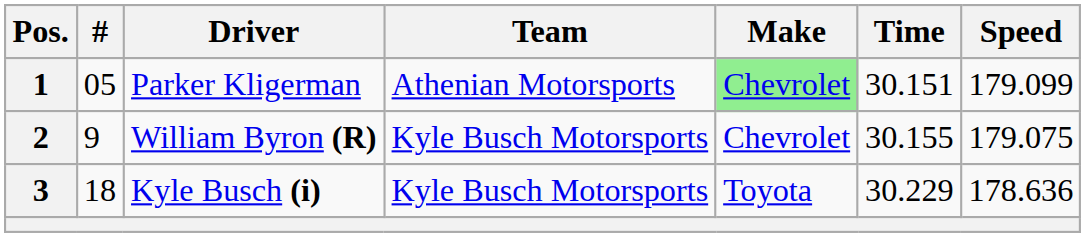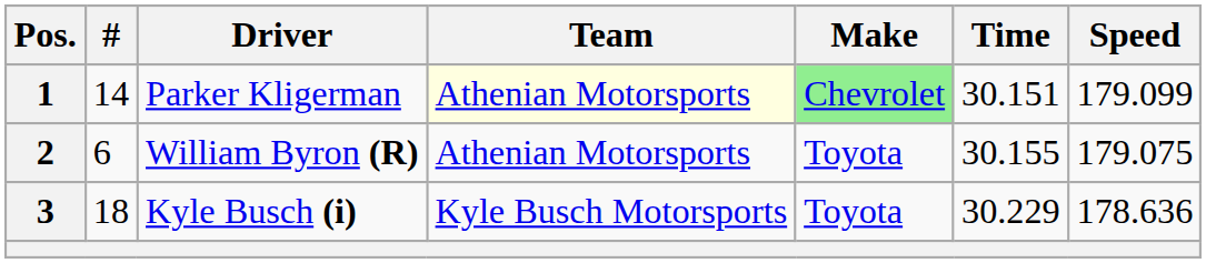 <table class="wikitable" style="font-size:95%">
 <tr>
 <th>Pos.</th>
 <th>#</th>
 <th>Driver</th>
 <th>Team</th>
 <th>Make</th>
 <th>Time</th>
 <th>Speed</th>
 </tr>
 <tr>
 <th>1</th>
-<td>05</td>
+<td>14</td>
 <td><a href='#'>Parker Kligerman</a></td>
-<td><a href='#'>Athenian Motorsports</a></td>
+<td style="background: lightyellow;"><a href='#'>Athenian Motorsports</a></td>
 <td style="background: lightgreen;"><a href='#'>Chevrolet</a></td>
 <td>30.151</td>
 <td>179.099</td>
 </tr>
 <tr>
 <th>2</th>
-<td>9</td>
+<td>6</td>
 <td><a href='#'>William Byron</a> <strong>(R)</strong></td>
-<td><a href='#'>Kyle Busch Motorsports</a></td>
-<td><a href='#'>Chevrolet</a></td>
+<td><a href='#'>Athenian Motorsports</a></td>
+<td><a href='#'>Toyota</a></td>
 <td>30.155</td>
 <td>179.075</td>
 </tr>
 <tr>
 <th>3</th>
 <td>18</td>
 <td><a href='#'>Kyle Busch</a> <strong>(i)</strong></td>
 <td><a href='#'>Kyle Busch Motorsports</a></td>
 <td><a href='#'>Toyota</a></td>
 <td>30.229</td>
 <td>178.636</td>
 </tr>
 <tr>
 <th colspan="7"></th>
 </tr>
 </table>
